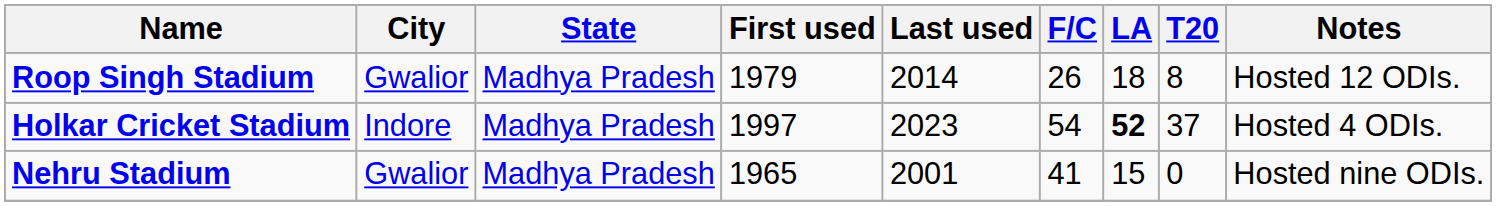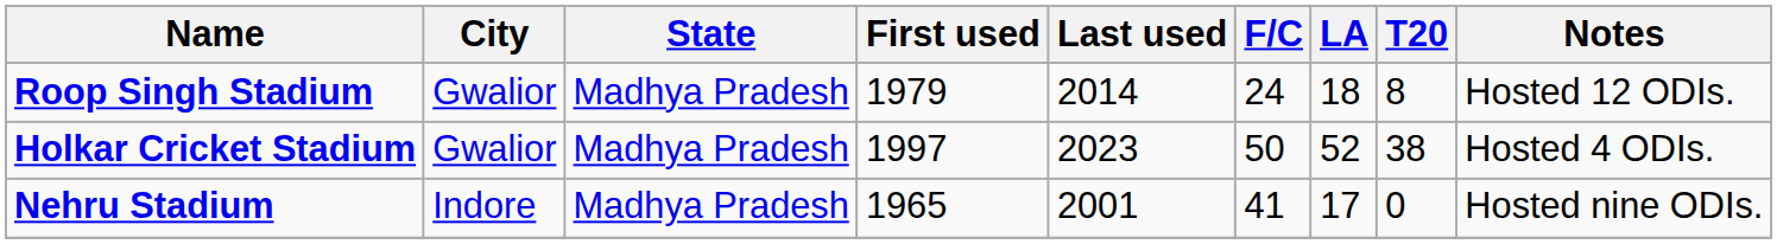 <table class ="wikitable sortable">
 <tr>
 <th>Name</th>
 <th>City</th>
 <th><a href='#'>State</a></th>
 <th>First used</th>
 <th>Last used</th>
 <th><a href='#'>F/C</a></th>
 <th><a href='#'>LA</a></th>
 <th><a href='#'>T20</a></th>
 <th>Notes</th>
 </tr>
 <tr>
 <td><strong><a href='#'>Roop Singh Stadium</a></strong></td>
 <td><a href='#'>Gwalior</a></td>
 <td><a href='#'>Madhya Pradesh</a></td>
 <td>1979</td>
 <td>2014</td>
-<td>26</td>
+<td>24</td>
 <td>18</td>
 <td>8</td>
 <td>Hosted 12 ODIs.</td>
 </tr>
 <tr>
 <td><strong><a href='#'>Holkar Cricket Stadium</a></strong></td>
-<td><a href='#'>Indore</a></td>
+<td><a href='#'>Gwalior</a></td>
 <td><a href='#'>Madhya Pradesh</a></td>
 <td>1997</td>
 <td>2023</td>
-<td>54</td>
-<td><strong>52</strong></td>
-<td>37</td>
+<td>50</td>
+<td>52</td>
+<td>38</td>
 <td>Hosted 4 ODIs.</td>
 </tr>
 <tr>
 <td><strong><a href='#'>Nehru Stadium</a></strong></td>
-<td><a href='#'>Gwalior</a></td>
+<td><a href='#'>Indore</a></td>
 <td><a href='#'>Madhya Pradesh</a></td>
 <td>1965</td>
 <td>2001</td>
 <td>41</td>
-<td>15</td>
+<td>17</td>
 <td>0</td>
 <td>Hosted nine ODIs.</td>
 </tr>
 <tr>
 </tr>
 </table>
